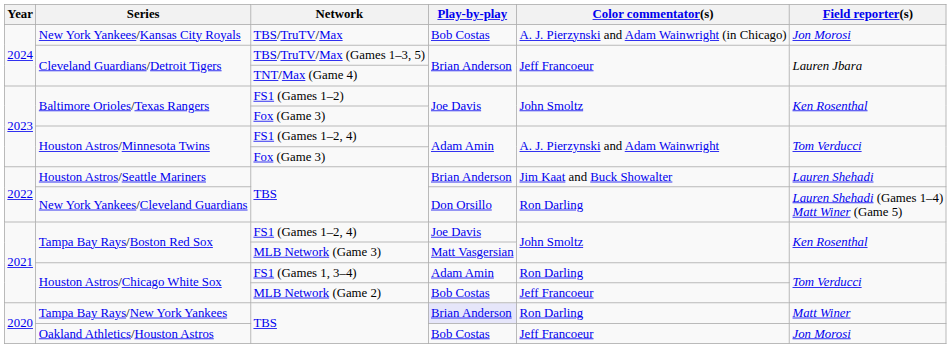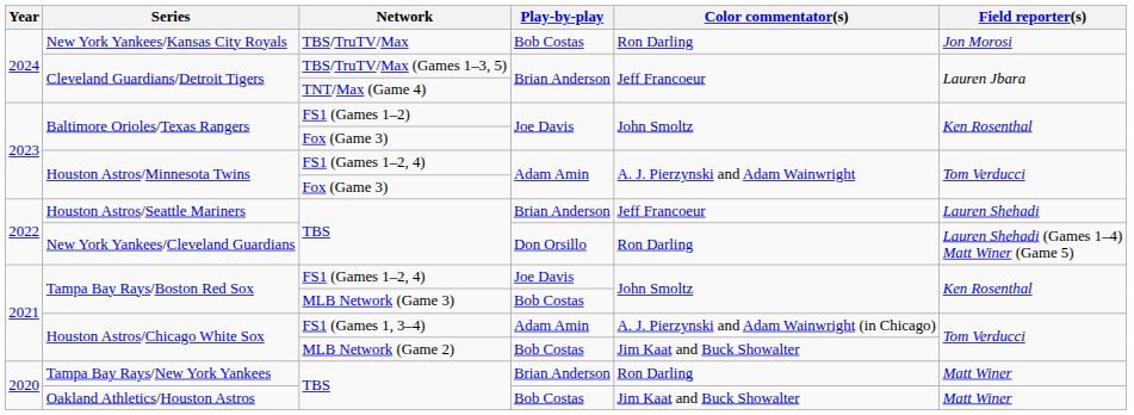 <table class="wikitable">
 <tr>
 <th>Year</th>
 <th>Series</th>
 <th>Network</th>
 <th><a href='#'>Play-by-play</a></th>
 <th><a href='#'>Color commentator</a>(s)</th>
 <th><a href='#'>Field reporter</a>(s)</th>
 </tr>
 <tr>
 <td rowspan="3"><a href='#'>2024</a></td>
 <td><a href='#'>New York Yankees</a>/<a href='#'>Kansas City Royals</a></td>
 <td><a href='#'>TBS</a>/<a href='#'>TruTV</a>/<a href='#'>Max</a></td>
 <td><a href='#'>Bob Costas</a></td>
-<td><a href='#'>A. J. Pierzynski</a> and <a href='#'>Adam Wainwright</a> (in Chicago)</td>
+<td><a href='#'>Ron Darling</a></td>
 <td><em><a href='#'>Jon Morosi</a></em></td>
 </tr>
 <tr>
 <td rowspan=2><a href='#'>Cleveland Guardians</a>/<a href='#'>Detroit Tigers</a></td>
 <td><a href='#'>TBS</a>/<a href='#'>TruTV</a>/<a href='#'>Max</a> (Games 1–3, 5)</td>
 <td rowspan=2><a href='#'>Brian Anderson</a></td>
 <td rowspan=2><a href='#'>Jeff Francoeur</a></td>
 <td rowspan=2><em>Lauren Jbara</em></td>
 </tr>
 <tr>
 <td><a href='#'>TNT</a>/<a href='#'>Max</a> (Game 4)</td>
 </tr>
 <tr>
 <td rowspan="4"><a href='#'>2023</a></td>
 <td rowspan=2><a href='#'>Baltimore Orioles</a>/<a href='#'>Texas Rangers</a></td>
 <td><a href='#'>FS1</a> (Games 1–2)</td>
 <td rowspan=2><a href='#'>Joe Davis</a></td>
 <td rowspan=2><a href='#'>John Smoltz</a></td>
 <td rowspan=2><em><a href='#'>Ken Rosenthal</a></em></td>
 </tr>
 <tr>
 <td><a href='#'>Fox</a> (Game 3)</td>
 </tr>
 <tr>
 <td rowspan=2><a href='#'>Houston Astros</a>/<a href='#'>Minnesota Twins</a></td>
 <td><a href='#'>FS1</a> (Games 1–2, 4)</td>
 <td rowspan=2><a href='#'>Adam Amin</a></td>
 <td rowspan=2><a href='#'>A. J. Pierzynski</a> and <a href='#'>Adam Wainwright</a></td>
 <td rowspan=2><em><a href='#'>Tom Verducci</a></em></td>
 </tr>
 <tr>
 <td><a href='#'>Fox</a> (Game 3)</td>
 </tr>
 <tr>
 <td rowspan="2"><a href='#'>2022</a></td>
 <td><a href='#'>Houston Astros</a>/<a href='#'>Seattle Mariners</a></td>
 <td rowspan=2><a href='#'>TBS</a></td>
 <td><a href='#'>Brian Anderson</a></td>
-<td><a href='#'>Jim Kaat</a> and <a href='#'>Buck Showalter</a></td>
+<td><a href='#'>Jeff Francoeur</a></td>
 <td><em><a href='#'>Lauren Shehadi</a></em></td>
 </tr>
 <tr>
 <td><a href='#'>New York Yankees</a>/<a href='#'>Cleveland Guardians</a></td>
 <td><a href='#'>Don Orsillo</a></td>
 <td><a href='#'>Ron Darling</a></td>
 <td><em><a href='#'>Lauren Shehadi</a></em> (Games 1–4)<br><em><a href='#'>Matt Winer</a></em> (Game 5)</td>
 </tr>
 <tr>
 <td rowspan="4"><a href='#'>2021</a></td>
 <td rowspan="2"><a href='#'>Tampa Bay Rays</a>/<a href='#'>Boston Red Sox</a></td>
 <td><a href='#'>FS1</a> (Games 1–2, 4)</td>
 <td><a href='#'>Joe Davis</a></td>
 <td rowspan="2"><a href='#'>John Smoltz</a></td>
 <td rowspan="2"><em><a href='#'>Ken Rosenthal</a></em></td>
 </tr>
 <tr>
 <td><a href='#'>MLB Network</a> (Game 3)</td>
-<td><a href='#'>Matt Vasgersian</a></td>
+<td><a href='#'>Bob Costas</a></td>
 </tr>
 <tr>
 <td rowspan="2"><a href='#'>Houston Astros</a>/<a href='#'>Chicago White Sox</a></td>
 <td><a href='#'>FS1</a> (Games 1, 3–4)</td>
 <td><a href='#'>Adam Amin</a></td>
-<td><a href='#'>Ron Darling</a></td>
+<td><a href='#'>A. J. Pierzynski</a> and <a href='#'>Adam Wainwright</a> (in Chicago)</td>
 <td rowspan="2"><em><a href='#'>Tom Verducci</a></em></td>
 </tr>
 <tr>
 <td><a href='#'>MLB Network</a> (Game 2)</td>
 <td><a href='#'>Bob Costas</a></td>
-<td><a href='#'>Jeff Francoeur</a></td>
+<td><a href='#'>Jim Kaat</a> and <a href='#'>Buck Showalter</a></td>
 </tr>
 <tr>
 <td rowspan=2><a href='#'>2020</a></td>
 <td><a href='#'>Tampa Bay Rays</a>/<a href='#'>New York Yankees</a></td>
 <td rowspan=2><a href='#'>TBS</a></td>
-<td style="background: lavender;"><a href='#'>Brian Anderson</a></td>
+<td><a href='#'>Brian Anderson</a></td>
 <td><a href='#'>Ron Darling</a></td>
 <td><em><a href='#'>Matt Winer</a></em></td>
 </tr>
 <tr>
 <td><a href='#'>Oakland Athletics</a>/<a href='#'>Houston Astros</a></td>
 <td><a href='#'>Bob Costas</a></td>
-<td><a href='#'>Jeff Francoeur</a></td>
-<td><em><a href='#'>Jon Morosi</a></em></td>
+<td><a href='#'>Jim Kaat</a> and <a href='#'>Buck Showalter</a></td>
+<td><em><a href='#'>Matt Winer</a></em></td>
 </tr>
 </table>
